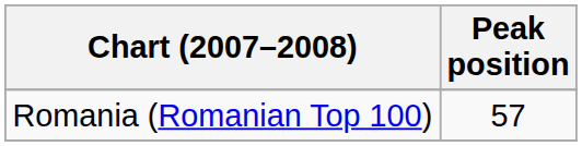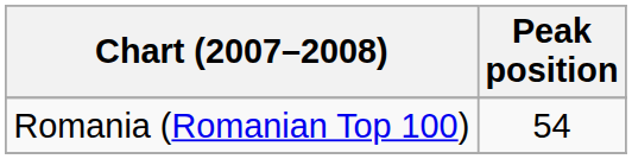 <table class="wikitable sortable">
 <tr>
 <th>Chart (2007–2008)</th>
 <th>Peak<br>position</th>
 </tr>
 <tr>
 </tr>
 <tr>
 </tr>
 <tr>
 <td>Romania (<a href='#'>Romanian Top 100</a>)</td>
-<td align="center">57</td>
+<td align="center">54</td>
 </tr>
 <tr>
 </tr>
 </table>
